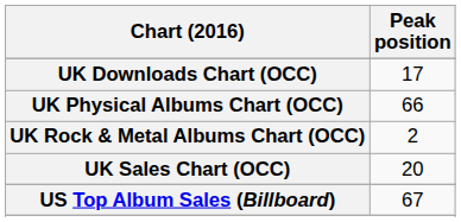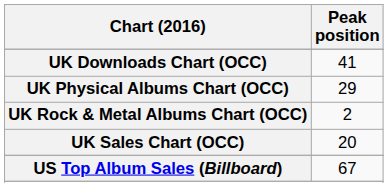 <table class="wikitable sortable plainrowheaders" style="text-align:center">
 <tr>
 <th>Chart (2016)</th>
 <th>Peak<br>position</th>
 </tr>
 <tr>
 </tr>
 <tr>
 </tr>
 <tr>
 </tr>
 <tr>
 </tr>
 <tr>
 </tr>
 <tr>
 </tr>
 <tr>
 </tr>
 <tr>
 </tr>
 <tr>
 <th scope="row">UK Downloads Chart (OCC)</th>
-<td>17</td>
+<td>41</td>
 </tr>
 <tr>
 <th scope="row">UK Physical Albums Chart (OCC)</th>
-<td>66</td>
+<td>29</td>
 </tr>
 <tr>
 <th scope="row">UK Rock & Metal Albums Chart (OCC)</th>
 <td>2</td>
 </tr>
 <tr>
 <th scope="row">UK Sales Chart (OCC)</th>
 <td>20</td>
 </tr>
 <tr>
 </tr>
 <tr>
 <th scope="row">US <a href='#'>Top Album Sales</a> (<em>Billboard</em>)</th>
 <td>67</td>
 </tr>
 <tr>
 </tr>
 <tr>
 </tr>
 <tr>
 </tr>
 </table>
